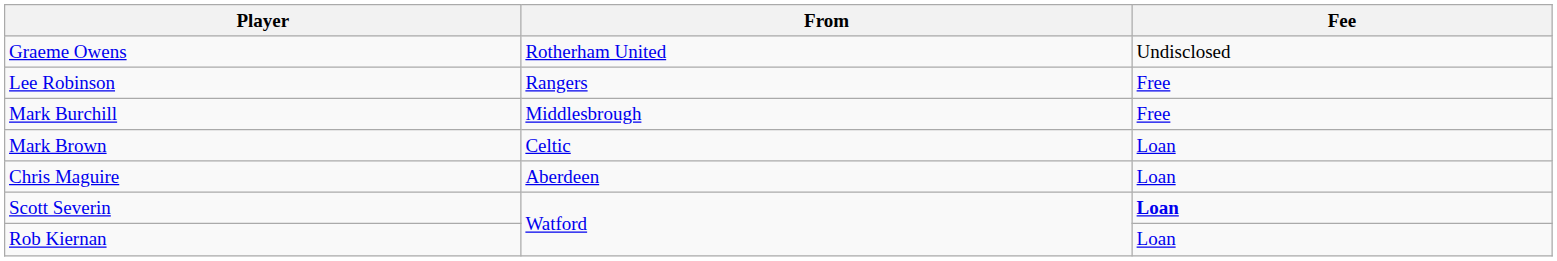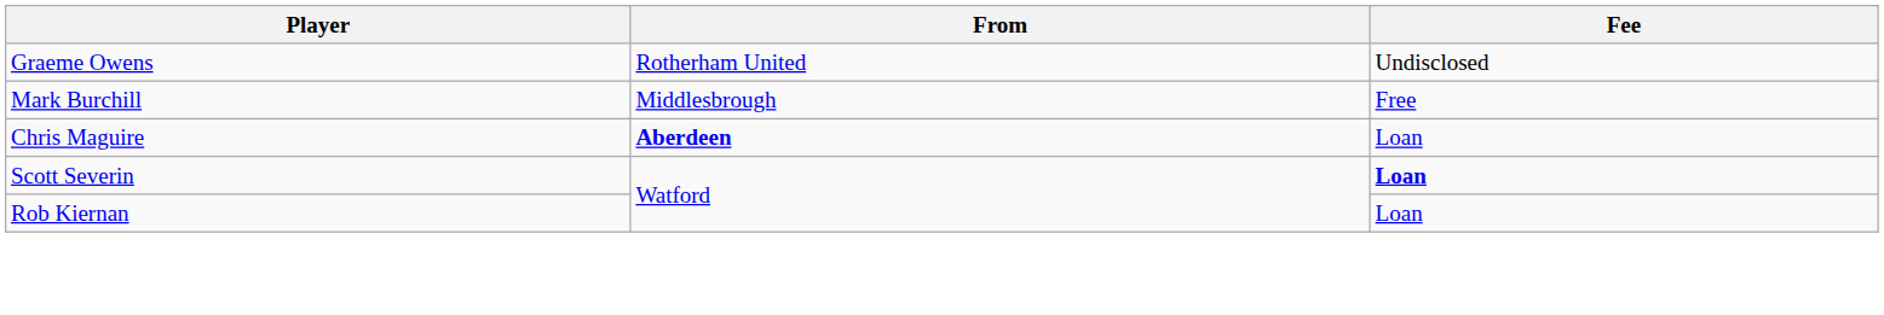 <table class="wikitable" style="text-align:center; font-size:95%;width:98%; text-align:left">
 <tr>
 <th>Player</th>
 <th>From</th>
 <th>Fee</th>
 </tr>
 <tr>
 <td> <a href='#'>Graeme Owens</a></td>
 <td> <a href='#'>Rotherham United</a></td>
 <td>Undisclosed</td>
 </tr>
 <tr>
-<td> <a href='#'>Lee Robinson</a></td>
-<td> <a href='#'>Rangers</a></td>
-<td><a href='#'>Free</a></td>
-</tr>
-<tr>
 <td> <a href='#'>Mark Burchill</a></td>
 <td> <a href='#'>Middlesbrough</a></td>
 <td><a href='#'>Free</a></td>
 </tr>
 <tr>
-<td> <a href='#'>Mark Brown</a></td>
-<td> <a href='#'>Celtic</a></td>
-<td><a href='#'>Loan</a></td>
-</tr>
-<tr>
 <td> <a href='#'>Chris Maguire</a></td>
-<td> <a href='#'>Aberdeen</a></td>
+<td><strong> <a href='#'>Aberdeen</a></strong></td>
 <td><a href='#'>Loan</a></td>
 </tr>
 <tr>
 <td> <a href='#'>Scott Severin</a></td>
 <td rowspan=2> <a href='#'>Watford</a></td>
 <td><strong><a href='#'>Loan</a></strong></td>
 </tr>
 <tr>
 <td> <a href='#'>Rob Kiernan</a></td>
 <td><a href='#'>Loan</a></td>
 </tr>
 </table>
